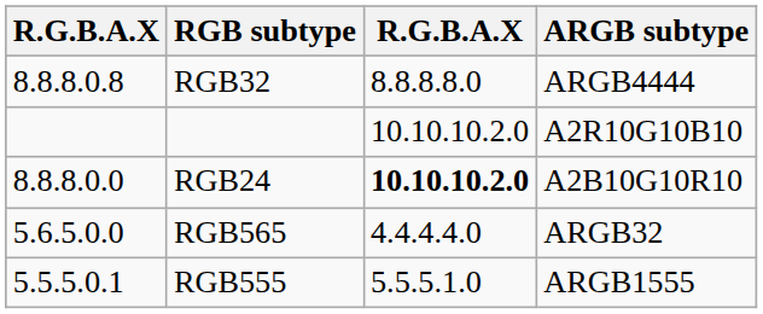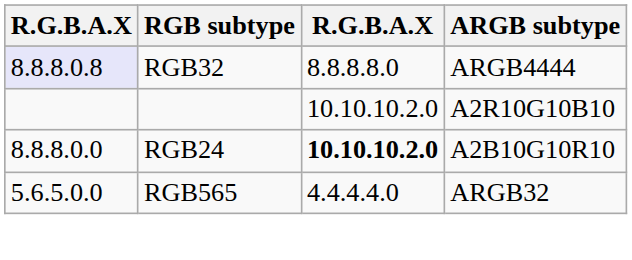 <table class="wikitable" style="float:left">
 <tr>
 <th>R.G.B.A.X</th>
 <th>RGB subtype</th>
 <th>R.G.B.A.X</th>
 <th>ARGB subtype</th>
 </tr>
 <tr>
-<td>8.8.8.0.8</td>
+<td style="background: lavender;">8.8.8.0.8</td>
 <td>RGB32</td>
 <td>8.8.8.8.0</td>
 <td>ARGB4444</td>
 </tr>
 <tr>
 <td></td>
 <td></td>
 <td>10.10.10.2.0</td>
 <td>A2R10G10B10</td>
 </tr>
 <tr>
 <td>8.8.8.0.0</td>
 <td>RGB24</td>
 <td><strong>10.10.10.2.0</strong></td>
 <td>A2B10G10R10</td>
 </tr>
 <tr>
 <td>5.6.5.0.0</td>
 <td>RGB565</td>
 <td>4.4.4.4.0</td>
 <td>ARGB32</td>
 </tr>
-<tr>
-<td>5.5.5.0.1</td>
-<td>RGB555</td>
-<td>5.5.5.1.0</td>
-<td>ARGB1555</td>
-</tr>
 </table>
